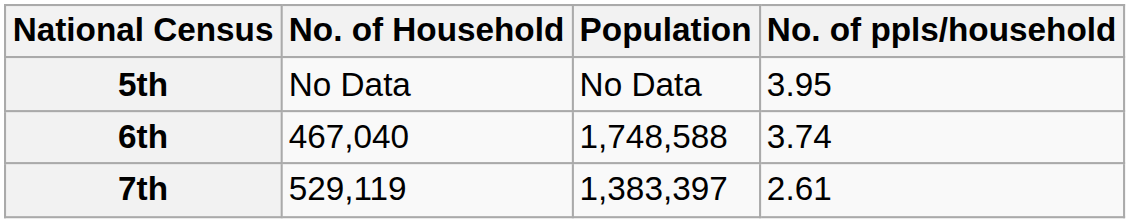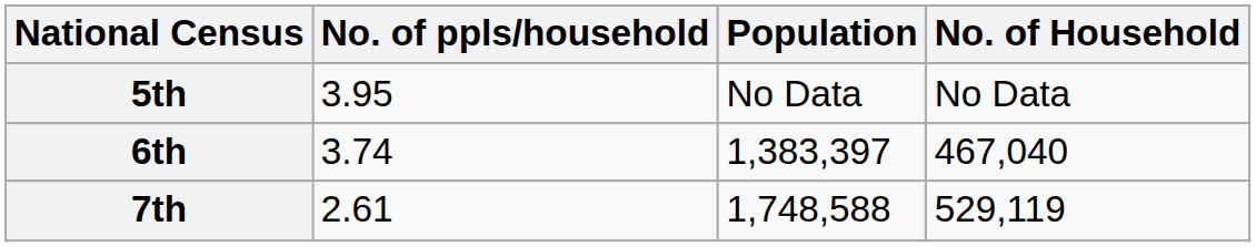 <table class="wikitable">
 <tr>
 <th>National Census</th>
+<th>No. of ppls/household</th>
+<th>Population</th>
 <th>No. of Household</th>
-<th>Population</th>
-<th>No. of ppls/household</th>
 </tr>
 <tr>
 <th>5th</th>
+<td>3.95</td>
 <td>No Data</td>
 <td>No Data</td>
-<td>3.95</td>
 </tr>
 <tr>
 <th>6th</th>
+<td>3.74</td>
+<td>1,383,397</td>
 <td>467,040</td>
-<td>1,748,588</td>
-<td>3.74</td>
 </tr>
 <tr>
 <th>7th</th>
+<td>2.61</td>
+<td>1,748,588</td>
 <td>529,119</td>
-<td>1,383,397</td>
-<td>2.61</td>
 </tr>
 </table>
